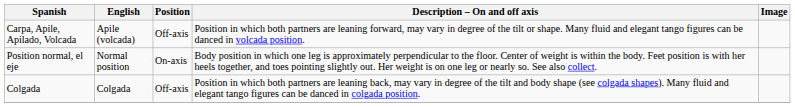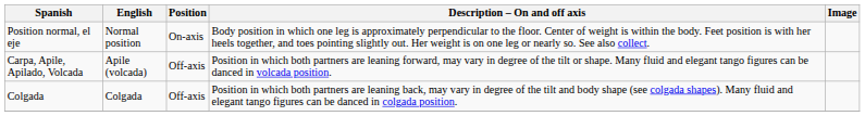 <table class="wikitable sortable">
 <tr>
 <th>Spanish</th>
 <th>English</th>
 <th>Position</th>
 <th>Description – On and off axis</th>
 <th class="unsortable">Image</th>
 </tr>
 <tr>
+<td>Position normal, el eje</td>
+<td>Normal position</td>
+<td>On-axis</td>
+<td>Body position in which one leg is approximately perpendicular to the floor. Center of weight is within the body. Feet position is with her heels together, and toes pointing slightly out. Her weight is on one leg or nearly so. See also <a href='#'>collect</a>.</td>
+<td></td>
+</tr>
+<tr>
 <td>Carpa, Apile, Apilado, Volcada</td>
 <td>Apile (volcada)</td>
 <td>Off-axis</td>
 <td>Position in which both partners are leaning forward, may vary in degree of the tilt or shape.  Many fluid and elegant tango figures can be danced in <a href='#'>volcada position</a>.</td>
-<td></td>
-</tr>
-<tr>
-<td>Position normal, el eje</td>
-<td>Normal position</td>
-<td>On-axis</td>
-<td>Body position in which one leg is approximately perpendicular to the floor. Center of weight is within the body. Feet position is with her heels together, and toes pointing slightly out. Her weight is on one leg or nearly so. See also <a href='#'>collect</a>.</td>
 <td></td>
 </tr>
 <tr>
 <td>Colgada</td>
 <td>Colgada</td>
 <td>Off-axis</td>
 <td>Position in which both partners are leaning back, may vary in degree of the tilt and body shape (see <a href='#'>colgada shapes</a>). Many fluid and elegant tango figures can be danced in <a href='#'>colgada position</a>.</td>
 <td></td>
 </tr>
 <tr>
 </tr>
 </table>
